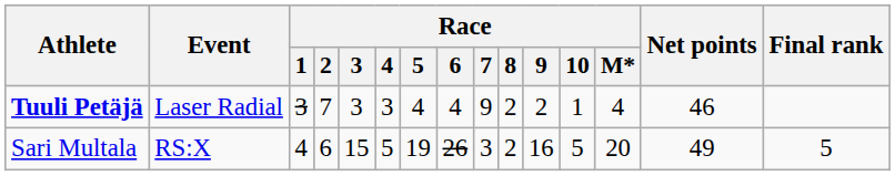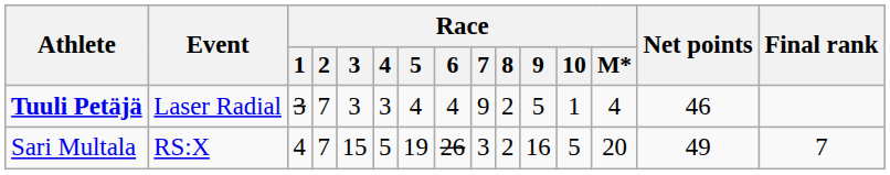 <table class="wikitable" style="font-size:90%">
 <tr>
 <th rowspan="2">Athlete</th>
 <th rowspan="2">Event</th>
 <th colspan=11>Race</th>
 <th rowspan=2>Net points</th>
 <th rowspan=2>Final rank</th>
 </tr>
 <tr style="font-size:95%">
 <th>1</th>
 <th>2</th>
 <th>3</th>
 <th>4</th>
 <th>5</th>
 <th>6</th>
 <th>7</th>
 <th>8</th>
 <th>9</th>
 <th>10</th>
 <th>M*</th>
 </tr>
 <tr align=center>
 <td align=left><strong><a href='#'>Tuuli Petäjä</a></strong></td>
 <td align=left><a href='#'>Laser Radial</a></td>
 <td><s>3</s></td>
 <td>7</td>
 <td>3</td>
 <td>3</td>
 <td>4</td>
 <td>4</td>
 <td>9</td>
 <td>2</td>
-<td>2</td>
+<td>5</td>
 <td>1</td>
 <td>4</td>
 <td>46</td>
 <td></td>
 </tr>
 <tr align=center>
 <td align=left><a href='#'>Sari Multala</a></td>
 <td align=left><a href='#'>RS:X</a></td>
 <td>4</td>
-<td>6</td>
+<td>7</td>
 <td>15</td>
 <td>5</td>
 <td>19</td>
 <td><s>26</s></td>
 <td>3</td>
 <td>2</td>
 <td>16</td>
 <td>5</td>
 <td>20</td>
 <td>49</td>
-<td>5</td>
+<td>7</td>
 </tr>
 </table>
